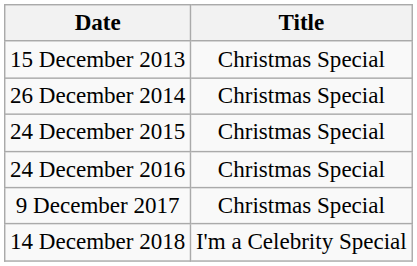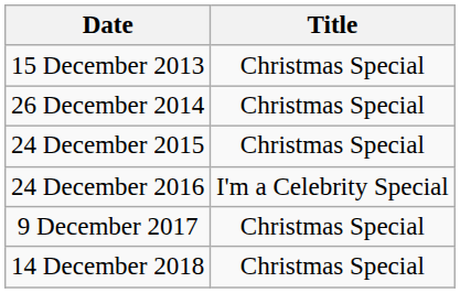 <table class="wikitable" style="text-align:center">
 <tr>
 <th>Date</th>
 <th>Title</th>
 </tr>
 <tr>
 <td>15 December 2013</td>
 <td>Christmas Special</td>
 </tr>
 <tr>
 <td>26 December 2014</td>
 <td>Christmas Special</td>
 </tr>
 <tr>
 <td>24 December 2015</td>
 <td>Christmas Special</td>
 </tr>
 <tr>
 <td>24 December 2016</td>
-<td>Christmas Special</td>
+<td>I'm a Celebrity Special</td>
 </tr>
 <tr>
 <td>9 December 2017</td>
 <td>Christmas Special</td>
 </tr>
 <tr>
 <td>14 December 2018</td>
-<td>I'm a Celebrity Special</td>
+<td>Christmas Special</td>
 </tr>
 </table>
